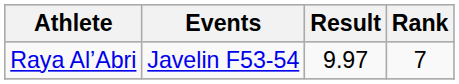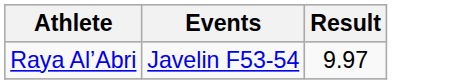 <table class=wikitable style="font-size:90%">
 <tr align=center>
 <th>Athlete</th>
 <th>Events</th>
 <th>Result</th>
-<th>Rank</th>
 </tr>
 <tr align=center>
 <td align=left><a href='#'>Raya Al’Abri</a></td>
 <td align=left><a href='#'>Javelin F53-54</a></td>
 <td>9.97</td>
-<td>7</td>
 </tr>
 </table>
